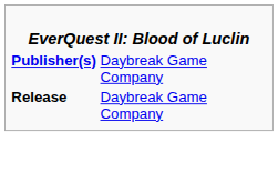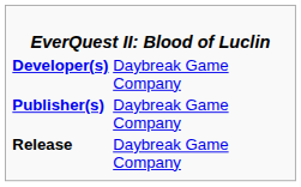 <table class="infobox" style="float:right; width:264px; font-size:90%;">
 <tr>
 <td colspan=2 style="font-size:110%; text-align:center;"><br><strong><em>EverQuest II: Blood of Luclin</em></strong><br></td>
+</tr>
+<tr>
+<td><strong><a href='#'>Developer(s)</a></strong></td>
+<td><a href='#'>Daybreak Game Company</a></td>
 </tr>
 <tr>
 <td><strong><a href='#'>Publisher(s)</a></strong></td>
 <td><a href='#'>Daybreak Game Company</a></td>
 </tr>
 <tr>
 <td><strong>Release</strong></td>
 <td><a href='#'>Daybreak Game Company</a></td>
 </tr>
 <tr>
 </tr>
 </table>
